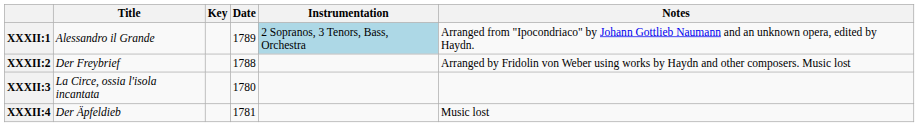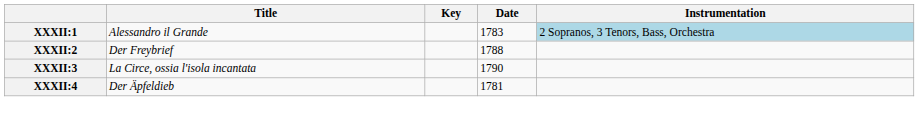 <table class="wikitable sortable" style="text-align: left" width=100%>
 <tr>
 <th scope="col"><a href='#'></a></th>
 <th scope="col">Title</th>
 <th scope="col">Key</th>
 <th scope="col">Date</th>
 <th scope="col">Instrumentation</th>
-<th scope="col">Notes</th>
 </tr>
 <tr>
 <th scope="row">XXXII:1</th>
 <td><em>Alessandro il Grande</em></td>
 <td></td>
-<td>1789</td>
+<td>1783</td>
 <td style="background: lightblue;">2 Sopranos, 3 Tenors, Bass, Orchestra</td>
-<td>Arranged from "Ipocondriaco" by <a href='#'>Johann Gottlieb Naumann</a> and an unknown opera, edited by Haydn.</td>
 </tr>
 <tr>
 <th scope="row">XXXII:2</th>
 <td><em>Der Freybrief</em></td>
 <td></td>
 <td>1788</td>
 <td></td>
-<td>Arranged by Fridolin von Weber using works by Haydn and other composers. Music lost</td>
 </tr>
 <tr>
 <th scope="row">XXXII:3</th>
 <td><em>La Circe, ossia l'isola incantata</em></td>
 <td></td>
-<td>1780</td>
-<td></td>
+<td>1790</td>
 <td></td>
 </tr>
 <tr>
 <th scope="row">XXXII:4</th>
 <td><em>Der Äpfeldieb</em></td>
 <td></td>
 <td>1781</td>
 <td></td>
-<td>Music lost</td>
 </tr>
 </table>
